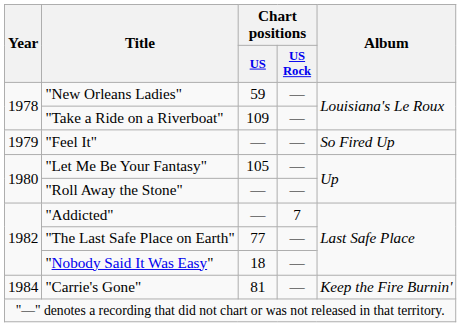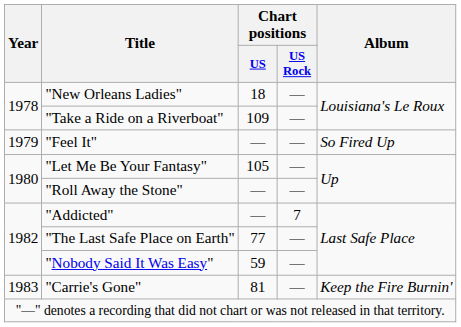 <table class="wikitable" style="text-align:center;">
 <tr>
 <th rowspan="2">Year</th>
 <th rowspan="2">Title</th>
 <th colspan="2">Chart positions</th>
 <th rowspan="2">Album</th>
 </tr>
 <tr style="font-size:smaller;">
 <th width="35"><a href='#'>US</a><br></th>
 <th width="35"><a href='#'>US<br>Rock</a><br></th>
 </tr>
 <tr>
 <td rowspan="2">1978</td>
 <td align="left">"New Orleans Ladies"</td>
-<td>59</td>
+<td>18</td>
 <td>—</td>
 <td align="left" rowspan="2"><em>Louisiana's Le Roux</em></td>
 </tr>
 <tr>
 <td align="left">"Take a Ride on a Riverboat"</td>
 <td>109</td>
 <td>—</td>
 </tr>
 <tr>
 <td>1979</td>
 <td align="left">"Feel It"</td>
 <td>—</td>
 <td>—</td>
 <td align="left"><em> So Fired Up</em></td>
 </tr>
 <tr>
 <td rowspan="2">1980</td>
 <td align="left">"Let Me Be Your Fantasy"</td>
 <td>105</td>
 <td>—</td>
 <td align="left" rowspan="2"><em>Up</em></td>
 </tr>
 <tr>
 <td align="left">"Roll Away the Stone"</td>
 <td>—</td>
 <td>—</td>
 </tr>
 <tr>
 <td rowspan="3">1982</td>
 <td align="left">"Addicted"</td>
 <td>—</td>
 <td>7</td>
 <td align="left" rowspan="3"><em> Last Safe Place</em></td>
 </tr>
 <tr>
 <td align="left">"The Last Safe Place on Earth"</td>
 <td>77</td>
 <td>—</td>
 </tr>
 <tr>
 <td align="left">"<a href='#'>Nobody Said It Was Easy</a>"</td>
-<td>18</td>
+<td>59</td>
 <td>—</td>
 </tr>
 <tr>
-<td>1984</td>
+<td>1983</td>
 <td align="left">"Carrie's Gone"</td>
 <td>81</td>
 <td>—</td>
 <td align="left"><em>Keep the Fire Burnin' </em></td>
 </tr>
 <tr>
 <td colspan="15" style="font-size:90%">"—" denotes a recording that did not chart or was not released in that territory.</td>
 </tr>
 </table>
